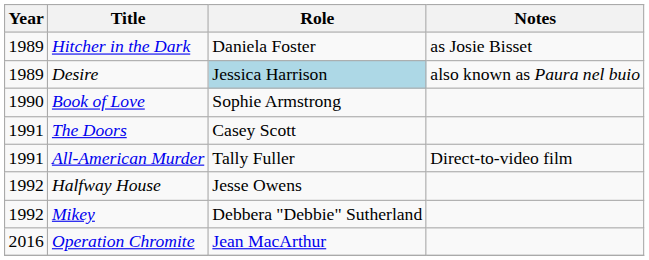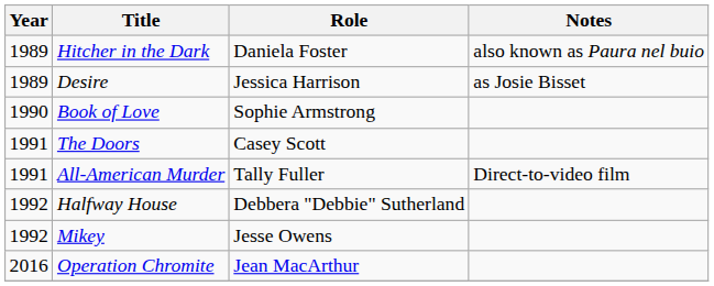 <table class="wikitable">
 <tr>
 <th>Year</th>
 <th>Title</th>
 <th>Role</th>
 <th>Notes</th>
 </tr>
 <tr>
 <td>1989</td>
 <td><em><a href='#'>Hitcher in the Dark</a></em></td>
 <td>Daniela Foster</td>
-<td>as Josie Bisset</td>
+<td>also known as <em>Paura nel buio</em></td>
 </tr>
 <tr>
 <td>1989</td>
 <td><em>Desire</em></td>
-<td style="background: lightblue;">Jessica Harrison</td>
-<td>also known as <em>Paura nel buio</em></td>
+<td>Jessica Harrison</td>
+<td>as Josie Bisset</td>
 </tr>
 <tr>
 <td>1990</td>
 <td><em><a href='#'>Book of Love</a></em></td>
 <td>Sophie Armstrong</td>
 <td></td>
 </tr>
 <tr>
 <td>1991</td>
 <td><em><a href='#'>The Doors</a></em></td>
 <td>Casey Scott</td>
 <td></td>
 </tr>
 <tr>
 <td>1991</td>
 <td><em><a href='#'>All-American Murder</a> </em></td>
 <td>Tally Fuller</td>
 <td>Direct-to-video film</td>
 </tr>
 <tr>
 <td>1992</td>
 <td><em>Halfway House</em></td>
-<td>Jesse Owens</td>
+<td>Debbera "Debbie" Sutherland</td>
 <td></td>
 </tr>
 <tr>
 <td>1992</td>
 <td><em><a href='#'>Mikey</a></em></td>
-<td>Debbera "Debbie" Sutherland</td>
+<td>Jesse Owens</td>
 <td></td>
 </tr>
 <tr>
 <td>2016</td>
 <td><em><a href='#'>Operation Chromite</a></em></td>
 <td><a href='#'>Jean MacArthur</a></td>
 <td></td>
 </tr>
 <tr>
 </tr>
 </table>
